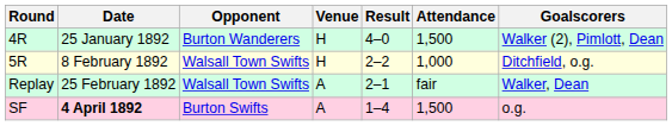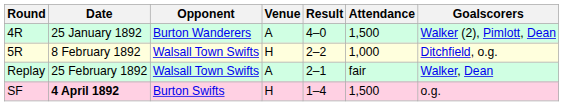 <table class="wikitable">
 <tr>
 <th>Round</th>
 <th>Date</th>
 <th>Opponent</th>
 <th>Venue</th>
 <th>Result</th>
 <th>Attendance</th>
 <th>Goalscorers</th>
 </tr>
 <tr style="background:#d0ffe3;">
 <td>4R</td>
 <td>25 January 1892</td>
 <td><a href='#'>Burton Wanderers</a></td>
-<td>H</td>
+<td>A</td>
 <td>4–0</td>
 <td>1,500</td>
 <td><a href='#'>Walker</a> (2), <a href='#'>Pimlott</a>, <a href='#'>Dean</a></td>
 </tr>
 <tr style="background:#ffd;">
 <td>5R</td>
 <td>8 February 1892</td>
 <td><a href='#'>Walsall Town Swifts</a></td>
 <td>H</td>
 <td>2–2</td>
 <td>1,000</td>
 <td><a href='#'>Ditchfield</a>, o.g.</td>
 </tr>
 <tr style="background:#d0ffe3;">
 <td>Replay</td>
 <td>25 February 1892</td>
 <td><a href='#'>Walsall Town Swifts</a></td>
 <td>A</td>
 <td>2–1</td>
 <td>fair</td>
 <td><a href='#'>Walker</a>, <a href='#'>Dean</a></td>
 </tr>
 <tr style="background-color: #ffd0e3;">
 <td>SF</td>
 <td><strong>4 April 1892</strong></td>
 <td><a href='#'>Burton Swifts</a></td>
-<td>A</td>
+<td>H</td>
 <td>1–4</td>
 <td>1,500</td>
 <td>o.g.</td>
 </tr>
 </table>
